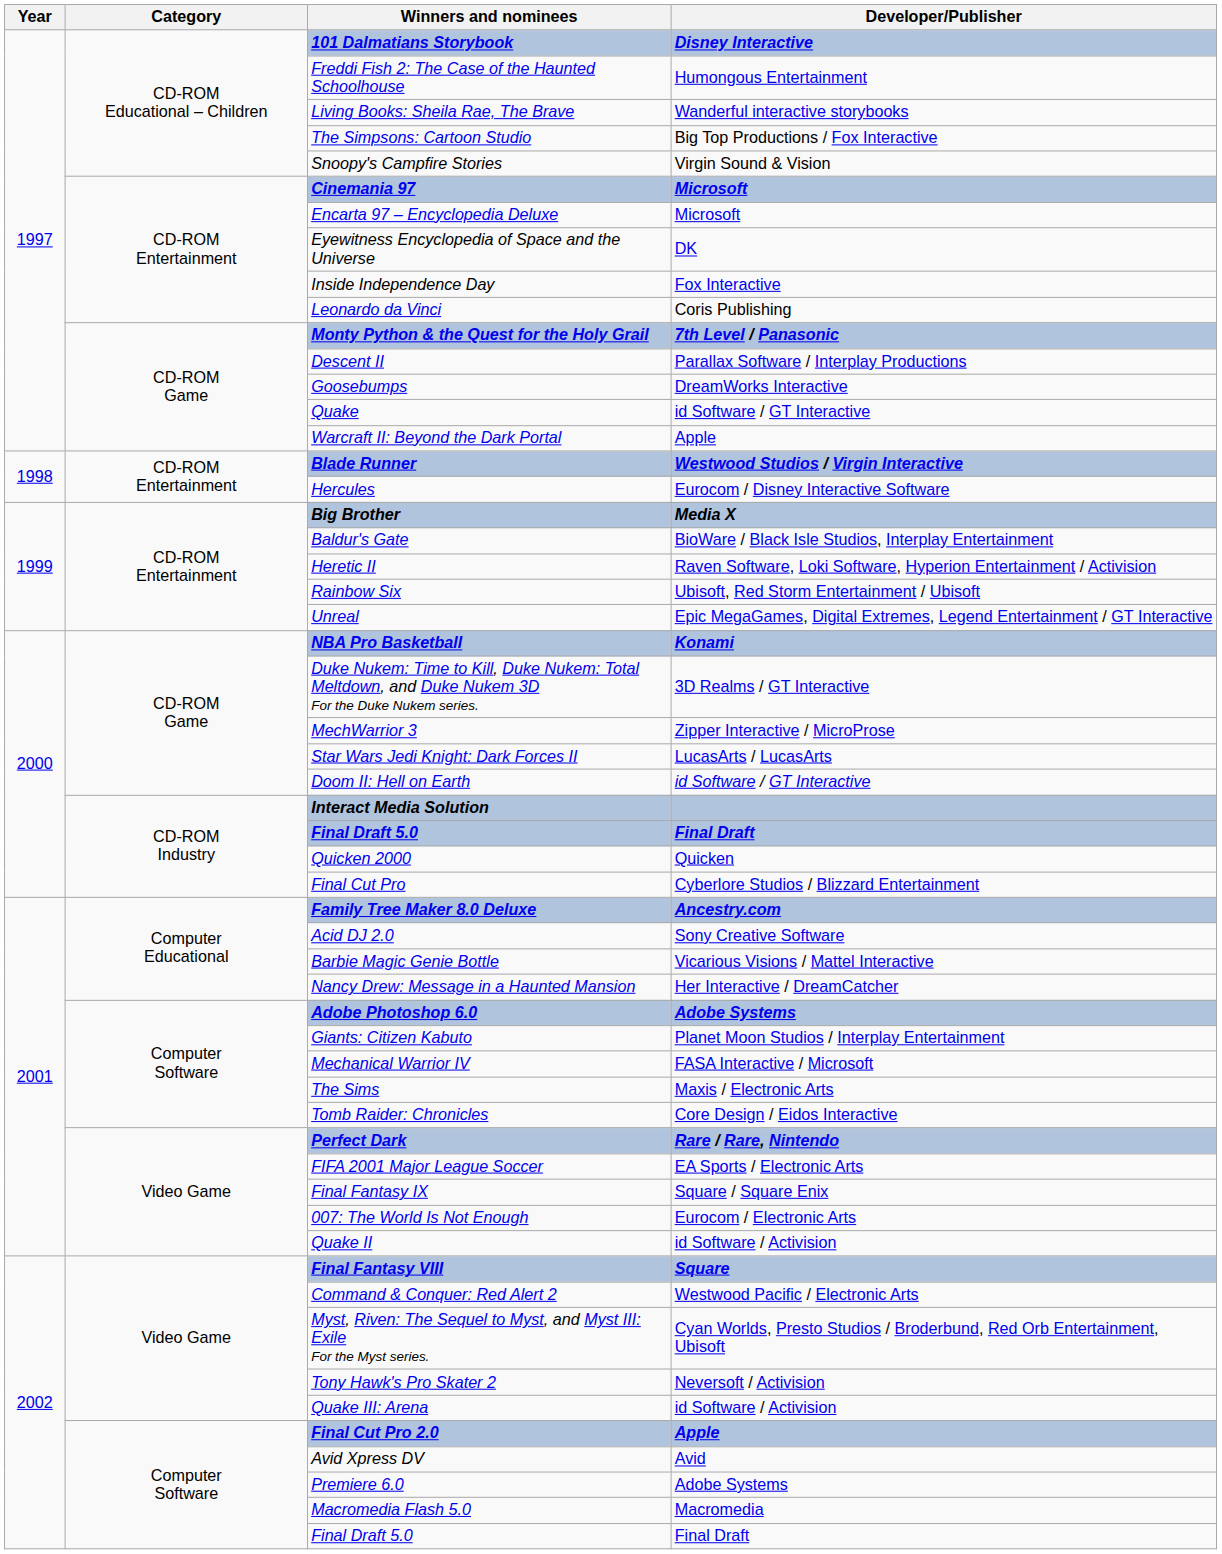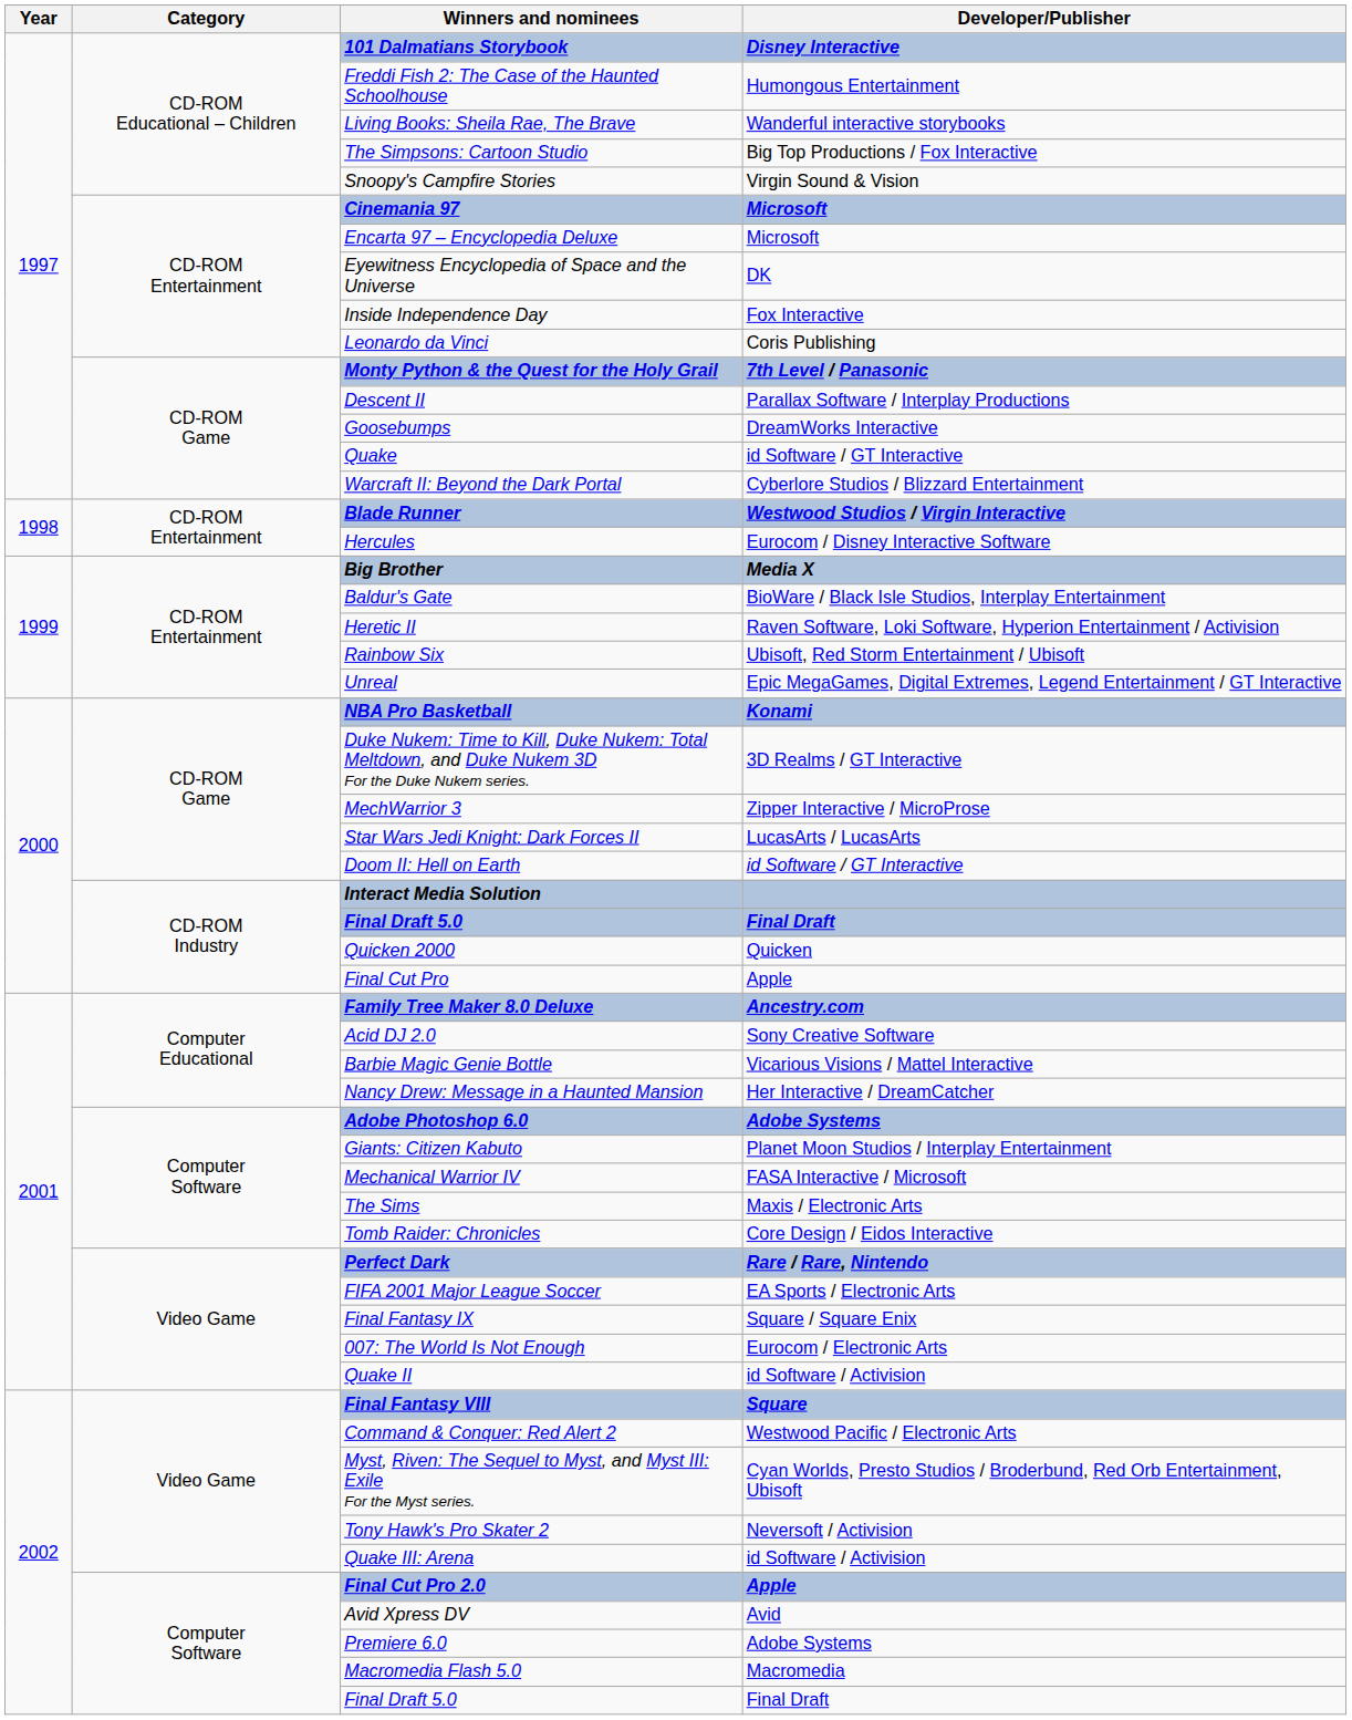 <table class="wikitable" width="95%" cellpadding="5">
 <tr>
 <th width="5%">Year</th>
 <th width="20%">Category</th>
 <th width="30%">Winners and nominees</th>
 <th width="45%">Developer/Publisher</th>
 </tr>
 <tr>
 <td rowspan="15" style="text-align:center;"><a href='#'>1997</a></td>
 <td rowspan="5" style="text-align:center;">CD-ROM<br>Educational – Children</td>
 <td style="background:#B0C4DE;"><strong><em><a href='#'>101 Dalmatians Storybook</a></em></strong></td>
 <td style="background:#B0C4DE;"><strong><em><a href='#'>Disney Interactive</a></em></strong></td>
 </tr>
 <tr>
 <td><em><a href='#'>Freddi Fish 2: The Case of the Haunted Schoolhouse</a></em></td>
 <td><a href='#'>Humongous Entertainment</a></td>
 </tr>
 <tr>
 <td><em><a href='#'>Living Books: Sheila Rae, The Brave</a></em></td>
 <td><a href='#'>Wanderful interactive storybooks</a></td>
 </tr>
 <tr>
 <td><em><a href='#'>The Simpsons: Cartoon Studio</a></em></td>
 <td>Big Top Productions / <a href='#'>Fox Interactive</a></td>
 </tr>
 <tr>
 <td><em>Snoopy's Campfire Stories</em></td>
 <td>Virgin Sound & Vision</td>
 </tr>
 <tr>
 <td rowspan="5" style="text-align:center;">CD-ROM<br>Entertainment</td>
 <td style="background:#B0C4DE;"><strong><em><a href='#'>Cinemania 97</a></em></strong></td>
 <td style="background:#B0C4DE;"><strong><em><a href='#'>Microsoft</a></em></strong></td>
 </tr>
 <tr>
 <td><em><a href='#'>Encarta 97 – Encyclopedia Deluxe</a></em></td>
 <td><a href='#'>Microsoft</a></td>
 </tr>
 <tr>
 <td><em>Eyewitness Encyclopedia of Space and the Universe</em></td>
 <td><a href='#'>DK</a></td>
 </tr>
 <tr>
 <td><em>Inside Independence Day</em></td>
 <td><a href='#'>Fox Interactive</a></td>
 </tr>
 <tr>
 <td><em><a href='#'>Leonardo da Vinci</a></em></td>
 <td>Coris Publishing</td>
 </tr>
 <tr>
 <td rowspan="5" style="text-align:center;">CD-ROM<br>Game</td>
 <td style="background:#B0C4DE;"><strong><em><a href='#'>Monty Python & the Quest for the Holy Grail</a></em></strong></td>
 <td style="background:#B0C4DE;"><strong><em><a href='#'>7th Level</a> / <a href='#'>Panasonic</a></em></strong></td>
 </tr>
 <tr>
 <td><em><a href='#'>Descent II</a></em></td>
 <td><a href='#'>Parallax Software</a> / <a href='#'>Interplay Productions</a></td>
 </tr>
 <tr>
 <td><em><a href='#'>Goosebumps</a></em></td>
 <td><a href='#'>DreamWorks Interactive</a></td>
 </tr>
 <tr>
 <td><em><a href='#'>Quake</a></em></td>
 <td><a href='#'>id Software</a> / <a href='#'>GT Interactive</a></td>
 </tr>
 <tr>
 <td><em><a href='#'>Warcraft II: Beyond the Dark Portal</a></em></td>
-<td><a href='#'>Apple</a></td>
+<td><a href='#'>Cyberlore Studios</a> / <a href='#'>Blizzard Entertainment</a></td>
 </tr>
 <tr>
 <td rowspan="2" style="text-align:center;"><a href='#'>1998</a></td>
 <td rowspan="2" style="text-align:center;">CD-ROM<br>Entertainment</td>
 <td style="background:#B0C4DE;"><strong><em><a href='#'>Blade Runner</a></em></strong></td>
 <td style="background:#B0C4DE;"><strong><em><a href='#'>Westwood Studios</a> / <a href='#'>Virgin Interactive</a></em></strong></td>
 </tr>
 <tr>
 <td><em><a href='#'>Hercules</a></em></td>
 <td><a href='#'>Eurocom</a> / <a href='#'>Disney Interactive Software</a></td>
 </tr>
 <tr>
 <td rowspan="5" style="text-align:center;"><a href='#'>1999</a></td>
 <td rowspan="5" style="text-align:center;">CD-ROM<br>Entertainment</td>
 <td style="background:#B0C4DE;"><strong><em>Big Brother</em></strong></td>
 <td style="background:#B0C4DE;"><strong><em>Media X</em></strong></td>
 </tr>
 <tr>
 <td><em><a href='#'>Baldur's Gate</a></em></td>
 <td><a href='#'>BioWare</a> / <a href='#'>Black Isle Studios</a>, <a href='#'>Interplay Entertainment</a></td>
 </tr>
 <tr>
 <td><em><a href='#'>Heretic II</a></em></td>
 <td><a href='#'>Raven Software</a>, <a href='#'>Loki Software</a>, <a href='#'>Hyperion Entertainment</a> / <a href='#'>Activision</a></td>
 </tr>
 <tr>
 <td><em><a href='#'>Rainbow Six</a></em></td>
 <td><a href='#'>Ubisoft</a>, <a href='#'>Red Storm Entertainment</a> / <a href='#'>Ubisoft</a></td>
 </tr>
 <tr>
 <td><em><a href='#'>Unreal</a></em></td>
 <td><a href='#'>Epic MegaGames</a>, <a href='#'>Digital Extremes</a>, <a href='#'>Legend Entertainment</a> / <a href='#'>GT Interactive</a></td>
 </tr>
 <tr>
 <td rowspan="9" style="text-align:center;"><a href='#'>2000</a></td>
 <td rowspan="5" style="text-align:center;">CD-ROM<br>Game</td>
 <td style="background:#B0C4DE;"><strong><em><a href='#'>NBA Pro Basketball</a></em></strong></td>
 <td style="background:#B0C4DE;"><strong><em><a href='#'>Konami</a></em></strong></td>
 </tr>
 <tr>
 <td><em><a href='#'>Duke Nukem: Time to Kill</a>, <a href='#'>Duke Nukem: Total Meltdown</a>, and <a href='#'>Duke Nukem 3D</a><br><small>For the Duke Nukem series.</small></em></td>
 <td><a href='#'>3D Realms</a> / <a href='#'>GT Interactive</a></td>
 </tr>
 <tr>
 <td><em><a href='#'>MechWarrior 3</a></em></td>
 <td><a href='#'>Zipper Interactive</a> / <a href='#'>MicroProse</a></td>
 </tr>
 <tr>
 <td><em><a href='#'>Star Wars Jedi Knight: Dark Forces II</a></em></td>
 <td><a href='#'>LucasArts</a> / <a href='#'>LucasArts</a></td>
 </tr>
 <tr>
 <td><em><a href='#'>Doom II: Hell on Earth</a></em></td>
 <td><em><a href='#'>id Software</a> / <a href='#'>GT Interactive</a></em></td>
 </tr>
 <tr>
 <td rowspan="4" style="text-align:center;">CD-ROM<br>Industry</td>
 <td style="background:#B0C4DE;"><strong><em>Interact Media Solution</em></strong></td>
 <td style="background:#B0C4DE;"></td>
 </tr>
 <tr>
 <td style="background:#B0C4DE;"><strong><em><a href='#'>Final Draft 5.0</a></em></strong></td>
 <td style="background:#B0C4DE;"><strong><em><a href='#'>Final Draft</a></em></strong></td>
 </tr>
 <tr>
 <td><em><a href='#'>Quicken 2000</a></em></td>
 <td><a href='#'>Quicken</a></td>
 </tr>
 <tr>
 <td><em><a href='#'>Final Cut Pro</a></em></td>
-<td><a href='#'>Cyberlore Studios</a> / <a href='#'>Blizzard Entertainment</a></td>
+<td><a href='#'>Apple</a></td>
 </tr>
 <tr>
 <td rowspan="14" style="text-align:center;"><a href='#'>2001</a></td>
 <td rowspan="4" style="text-align:center;">Computer<br>Educational</td>
 <td style="background:#B0C4DE;"><strong><em><a href='#'>Family Tree Maker 8.0 Deluxe</a></em></strong></td>
 <td style="background:#B0C4DE;"><strong><em><a href='#'>Ancestry.com</a></em></strong></td>
 </tr>
 <tr>
 <td><em><a href='#'>Acid DJ 2.0</a></em></td>
 <td><a href='#'>Sony Creative Software</a></td>
 </tr>
 <tr>
 <td><em><a href='#'>Barbie Magic Genie Bottle</a></em></td>
 <td><a href='#'>Vicarious Visions</a> / <a href='#'>Mattel Interactive</a></td>
 </tr>
 <tr>
 <td><em><a href='#'>Nancy Drew: Message in a Haunted Mansion</a></em></td>
 <td><a href='#'>Her Interactive</a> / <a href='#'>DreamCatcher</a></td>
 </tr>
 <tr>
 <td rowspan="5" style="text-align:center;">Computer<br>Software</td>
 <td style="background:#B0C4DE;"><strong><em><a href='#'>Adobe Photoshop 6.0</a></em></strong></td>
 <td style="background:#B0C4DE;"><strong><em><a href='#'>Adobe Systems</a></em></strong></td>
 </tr>
 <tr>
 <td><em><a href='#'>Giants: Citizen Kabuto</a></em></td>
 <td><a href='#'>Planet Moon Studios</a> / <a href='#'>Interplay Entertainment</a></td>
 </tr>
 <tr>
 <td><em><a href='#'>Mechanical Warrior IV</a></em></td>
 <td><a href='#'>FASA Interactive</a> / <a href='#'>Microsoft</a></td>
 </tr>
 <tr>
 <td><em><a href='#'>The Sims</a></em></td>
 <td><a href='#'>Maxis</a> / <a href='#'>Electronic Arts</a></td>
 </tr>
 <tr>
 <td><em><a href='#'>Tomb Raider: Chronicles</a></em></td>
 <td><a href='#'>Core Design</a> / <a href='#'>Eidos Interactive</a></td>
 </tr>
 <tr>
 <td rowspan="5" style="text-align:center;">Video Game</td>
 <td style="background:#B0C4DE;"><strong><em><a href='#'>Perfect Dark</a></em></strong></td>
 <td style="background:#B0C4DE;"><strong><em><a href='#'>Rare</a> / <a href='#'>Rare</a>, <a href='#'>Nintendo</a></em></strong></td>
 </tr>
 <tr>
 <td><em><a href='#'>FIFA 2001 Major League Soccer</a></em></td>
 <td><a href='#'>EA Sports</a> / <a href='#'>Electronic Arts</a></td>
 </tr>
 <tr>
 <td><em><a href='#'>Final Fantasy IX</a></em></td>
 <td><a href='#'>Square</a> / <a href='#'>Square Enix</a></td>
 </tr>
 <tr>
 <td><em><a href='#'>007: The World Is Not Enough</a></em></td>
 <td><a href='#'>Eurocom</a> / <a href='#'>Electronic Arts</a></td>
 </tr>
 <tr>
 <td><em><a href='#'>Quake II</a></em></td>
 <td><a href='#'>id Software</a> / <a href='#'>Activision</a></td>
 </tr>
 <tr>
 <td rowspan="10" style="text-align:center;"><a href='#'>2002</a></td>
 <td rowspan="5" style="text-align:center;">Video Game</td>
 <td style="background:#B0C4DE;"><strong><em><a href='#'>Final Fantasy VIII</a></em></strong></td>
 <td style="background:#B0C4DE;"><strong><em><a href='#'>Square</a></em></strong></td>
 </tr>
 <tr>
 <td><em><a href='#'>Command & Conquer: Red Alert 2</a></em></td>
 <td><a href='#'>Westwood Pacific</a> / <a href='#'>Electronic Arts</a></td>
 </tr>
 <tr>
 <td><em><a href='#'>Myst</a>, <a href='#'>Riven: The Sequel to Myst</a>, and <a href='#'>Myst III: Exile</a><br><small>For the Myst series.</small></em></td>
 <td><a href='#'>Cyan Worlds</a>, <a href='#'>Presto Studios</a> / <a href='#'>Broderbund</a>, <a href='#'>Red Orb Entertainment</a>, <a href='#'>Ubisoft</a></td>
 </tr>
 <tr>
 <td><em><a href='#'>Tony Hawk's Pro Skater 2</a></em></td>
 <td><a href='#'>Neversoft</a> / <a href='#'>Activision</a></td>
 </tr>
 <tr>
 <td><em><a href='#'>Quake III: Arena</a></em></td>
 <td><a href='#'>id Software</a> / <a href='#'>Activision</a></td>
 </tr>
 <tr>
 <td rowspan="5" style="text-align:center;">Computer<br>Software</td>
 <td style="background:#B0C4DE;"><strong><em><a href='#'>Final Cut Pro 2.0</a></em></strong></td>
 <td style="background:#B0C4DE;"><strong><em><a href='#'>Apple</a></em></strong></td>
 </tr>
 <tr>
 <td><em>Avid Xpress DV</em></td>
 <td><a href='#'>Avid</a></td>
 </tr>
 <tr>
 <td><em><a href='#'>Premiere 6.0</a></em></td>
 <td><a href='#'>Adobe Systems</a></td>
 </tr>
 <tr>
 <td><em><a href='#'>Macromedia Flash 5.0</a></em></td>
 <td><a href='#'>Macromedia</a></td>
 </tr>
 <tr>
 <td><em><a href='#'>Final Draft 5.0</a></em></td>
 <td><a href='#'>Final Draft</a></td>
 </tr>
 </table>
